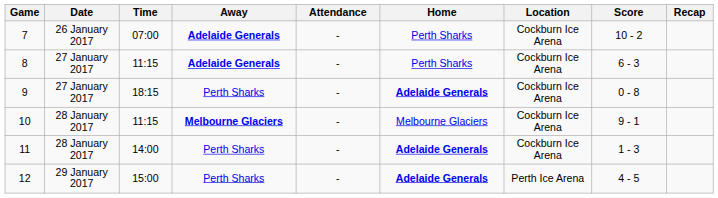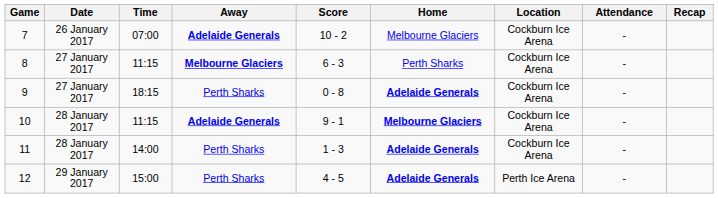 <table class="wikitable" width="85%" style="margin: 1em auto 1em auto">
 <tr>
 <th width="1%">Game</th>
 <th width="6%">Date</th>
 <th width="4%">Time</th>
 <th width="10%">Away</th>
-<th width="4%">Attendance</th>
+<th width="6%">Score</th>
 <th width="10%">Home</th>
 <th width="7%">Location</th>
-<th width="6%">Score</th>
+<th width="4%">Attendance</th>
 <th width="2%">Recap</th>
 </tr>
 <tr align="center">
 <td>7</td>
 <td>26 January 2017</td>
 <td>07:00</td>
 <td><strong><a href='#'>Adelaide Generals</a></strong></td>
+<td>10 - 2</td>
+<td><a href='#'>Melbourne Glaciers</a></td>
+<td>Cockburn Ice Arena</td>
 <td>-</td>
-<td><a href='#'>Perth Sharks</a></td>
-<td>Cockburn Ice Arena</td>
-<td>10 - 2</td>
 <td></td>
 </tr>
 <tr align="center">
 <td>8</td>
 <td>27 January 2017</td>
 <td>11:15</td>
-<td><strong><a href='#'>Adelaide Generals</a></strong></td>
-<td>-</td>
+<td><strong><a href='#'>Melbourne Glaciers</a></strong></td>
+<td>6 - 3</td>
 <td><a href='#'>Perth Sharks</a></td>
 <td>Cockburn Ice Arena</td>
-<td>6 - 3</td>
+<td>-</td>
 <td></td>
 </tr>
 <tr align="center">
 <td>9</td>
 <td>27 January 2017</td>
 <td>18:15</td>
 <td><a href='#'>Perth Sharks</a></td>
-<td>-</td>
+<td>0 - 8</td>
 <td><strong><a href='#'>Adelaide Generals</a></strong></td>
 <td>Cockburn Ice Arena</td>
-<td>0 - 8</td>
+<td>-</td>
 <td></td>
 </tr>
 <tr align="center">
 <td>10</td>
 <td>28 January 2017</td>
 <td>11:15</td>
+<td><strong><a href='#'>Adelaide Generals</a></strong></td>
+<td>9 - 1</td>
 <td><strong><a href='#'>Melbourne Glaciers</a></strong></td>
+<td>Cockburn Ice Arena</td>
 <td>-</td>
-<td><a href='#'>Melbourne Glaciers</a></td>
-<td>Cockburn Ice Arena</td>
-<td>9 - 1</td>
 <td></td>
 </tr>
 <tr align="center">
 <td>11</td>
 <td>28 January 2017</td>
 <td>14:00</td>
 <td><a href='#'>Perth Sharks</a></td>
-<td>-</td>
+<td>1 - 3</td>
 <td><strong><a href='#'>Adelaide Generals</a></strong></td>
 <td>Cockburn Ice Arena</td>
-<td>1 - 3</td>
+<td>-</td>
 <td></td>
 </tr>
 <tr align="center">
 <td>12</td>
 <td>29 January 2017</td>
 <td>15:00</td>
 <td><a href='#'>Perth Sharks</a></td>
-<td>-</td>
+<td>4 - 5</td>
 <td><strong><a href='#'>Adelaide Generals</a></strong></td>
 <td>Perth Ice Arena</td>
-<td>4 - 5</td>
+<td>-</td>
 <td></td>
 </tr>
 </table>
